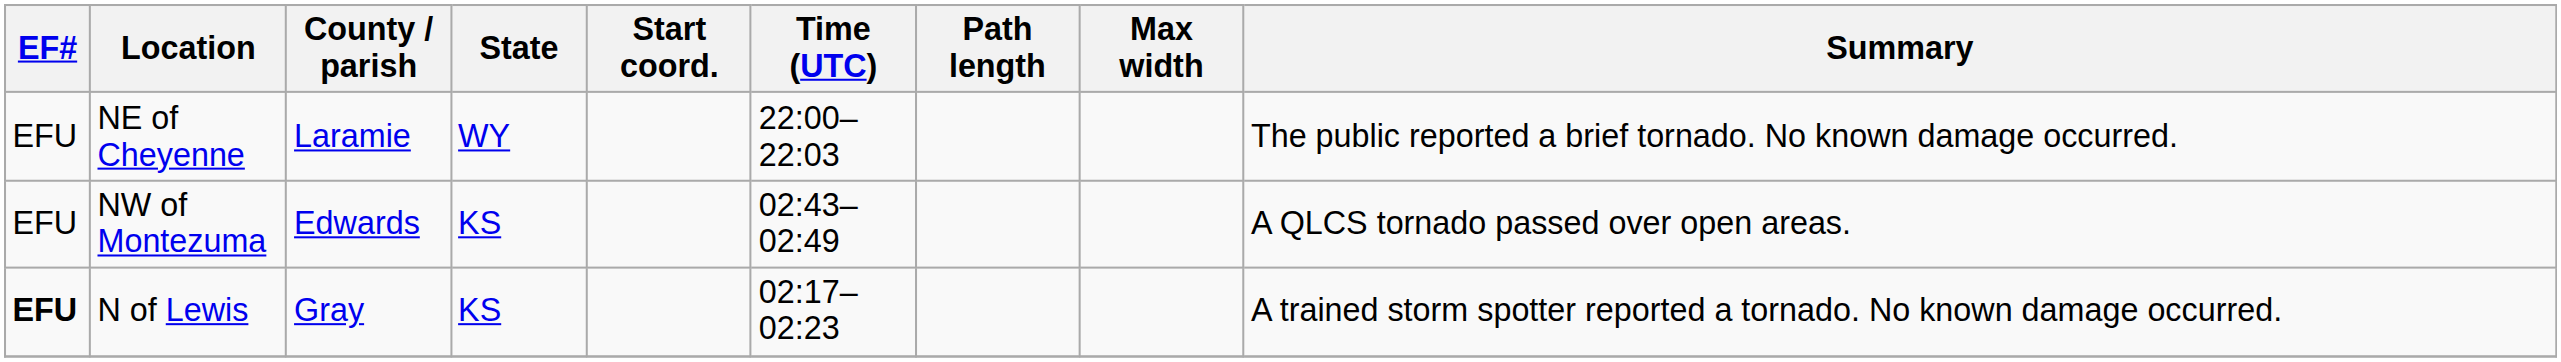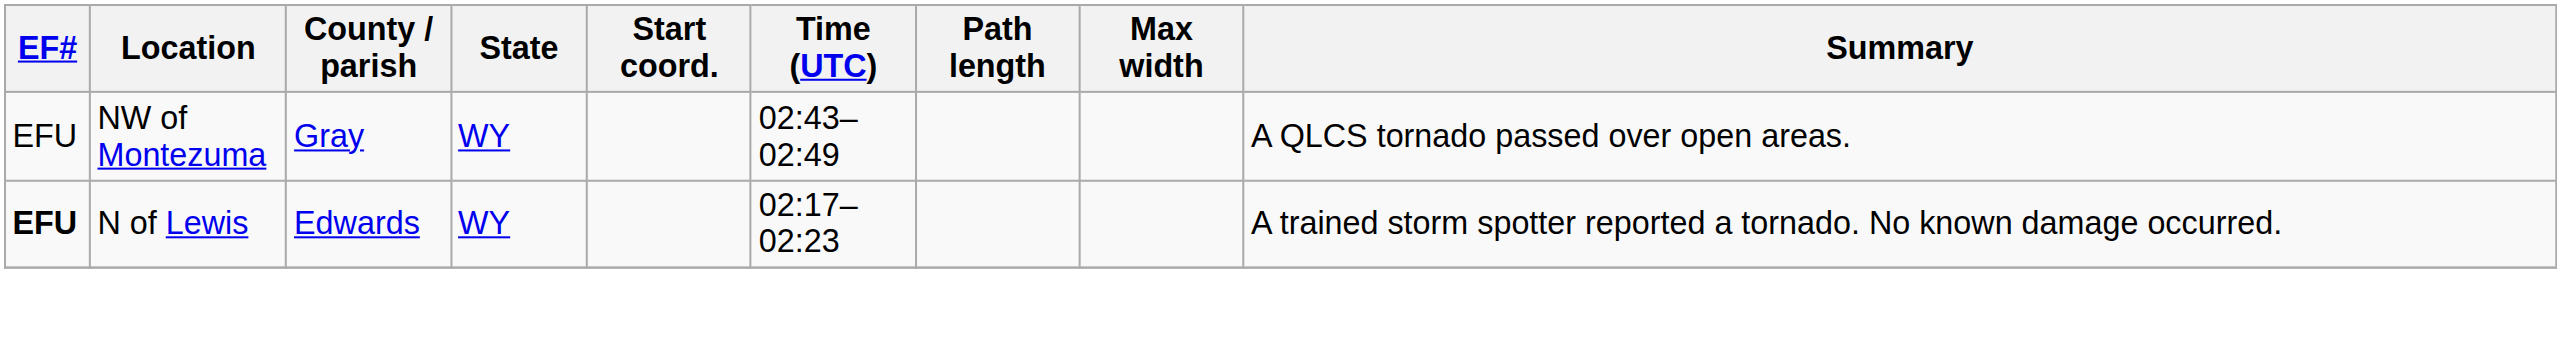 <table class="wikitable sortable" style="width:100%;">
 <tr>
 <th scope="col" style="width:3%; text-align:center;"><a href='#'>EF#</a></th>
 <th scope="col" style="width:7%; text-align:center;" class="unsortable">Location</th>
 <th scope="col" style="width:6%; text-align:center;" class="unsortable">County / parish</th>
 <th scope="col" style="width:5%; text-align:center;">State</th>
 <th scope="col" style="width:6%; text-align:center;">Start coord.</th>
 <th scope="col" style="width:6%; text-align:center;">Time (<a href='#'>UTC</a>)</th>
 <th scope="col" style="width:6%; text-align:center;">Path length</th>
 <th scope="col" style="width:6%; text-align:center;">Max width</th>
 <th scope="col" class="unsortable" style="width:48%; text-align:center;">Summary</th>
 </tr>
 <tr>
 <td bgcolor=>EFU</td>
-<td>NE of <a href='#'>Cheyenne</a></td>
-<td><a href='#'>Laramie</a></td>
+<td>NW of <a href='#'>Montezuma</a></td>
+<td><a href='#'>Gray</a></td>
 <td><a href='#'>WY</a></td>
-<td></td>
-<td>22:00–22:03</td>
-<td></td>
-<td></td>
-<td>The public reported a brief tornado. No known damage occurred.</td>
-</tr>
-<tr>
-<td bgcolor=>EFU</td>
-<td>NW of <a href='#'>Montezuma</a></td>
-<td><a href='#'>Edwards</a></td>
-<td><a href='#'>KS</a></td>
 <td></td>
 <td>02:43–02:49</td>
 <td></td>
 <td></td>
 <td>A QLCS tornado passed over open areas.</td>
 </tr>
 <tr>
 <td bgcolor=><strong>EFU</strong></td>
 <td>N of <a href='#'>Lewis</a></td>
-<td><a href='#'>Gray</a></td>
-<td><a href='#'>KS</a></td>
+<td><a href='#'>Edwards</a></td>
+<td><a href='#'>WY</a></td>
 <td></td>
 <td>02:17–02:23</td>
 <td></td>
 <td></td>
 <td>A trained storm spotter reported a tornado. No known damage occurred.</td>
 </tr>
 <tr>
 </tr>
 </table>
